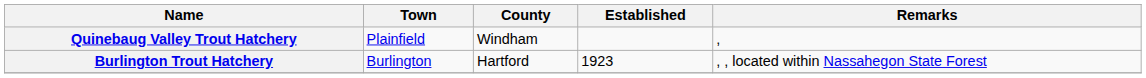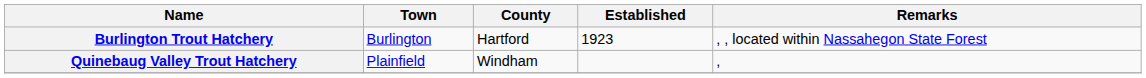 <table class="wikitable sortable" style="width:100%">
 <tr>
 <th style="width:*;" scope="col">Name</th>
 <th style="width:*;" scope="col">Town</th>
 <th style="width:*;" scope="col">County</th>
 <th style="width:*;" scope="col">Established</th>
 <th style="width:*;" class="unsortable" scope="col">Remarks</th>
 </tr>
 <tr>
+<th scope="row"><a href='#'>Burlington Trout Hatchery</a></th>
+<td><a href='#'>Burlington</a></td>
+<td>Hartford</td>
+<td>1923</td>
+<td>, , located within <a href='#'>Nassahegon State Forest</a></td>
+</tr>
+<tr>
 <th scope="row"><a href='#'>Quinebaug Valley Trout Hatchery</a></th>
 <td><a href='#'>Plainfield</a></td>
 <td>Windham</td>
 <td></td>
 <td>, </td>
 </tr>
 <tr>
-<th scope="row"><a href='#'>Burlington Trout Hatchery</a></th>
-<td><a href='#'>Burlington</a></td>
-<td>Hartford</td>
-<td>1923</td>
-<td>, , located within <a href='#'>Nassahegon State Forest</a></td>
-</tr>
-<tr>
 </tr>
 </table>
